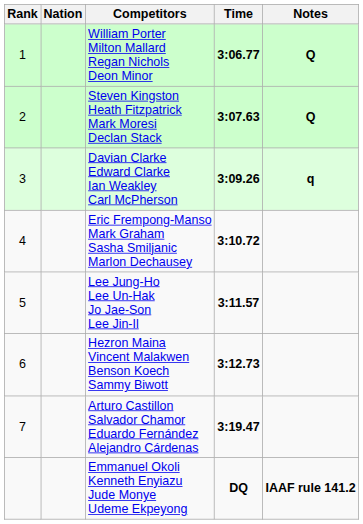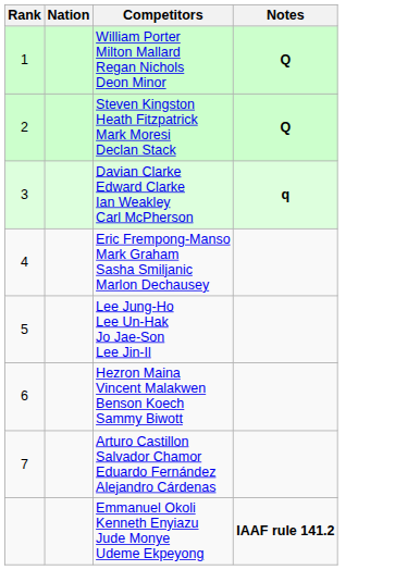 <table class="wikitable sortable" style="text-align:center">
 <tr>
 <th>Rank</th>
 <th>Nation</th>
 <th>Competitors</th>
-<th>Time</th>
 <th>Notes</th>
 </tr>
 <tr bgcolor=ccffcc>
 <td>1</td>
 <td align=left></td>
 <td align=left><a href='#'>William Porter</a><br><a href='#'>Milton Mallard</a><br><a href='#'>Regan Nichols</a><br><a href='#'>Deon Minor</a></td>
-<td><strong>3:06.77</strong></td>
 <td><strong>Q</strong></td>
 </tr>
 <tr bgcolor=ccffcc>
 <td>2</td>
 <td align=left></td>
 <td align=left><a href='#'>Steven Kingston</a><br><a href='#'>Heath Fitzpatrick</a><br><a href='#'>Mark Moresi</a><br><a href='#'>Declan Stack</a></td>
-<td><strong>3:07.63</strong></td>
 <td><strong>Q</strong></td>
 </tr>
 <tr bgcolor=ddffdd>
 <td>3</td>
 <td align=left></td>
 <td align=left><a href='#'>Davian Clarke</a><br><a href='#'>Edward Clarke</a><br><a href='#'>Ian Weakley</a><br><a href='#'>Carl McPherson</a></td>
-<td><strong>3:09.26</strong></td>
 <td><strong>q</strong></td>
 </tr>
 <tr>
 <td>4</td>
 <td align=left></td>
 <td align=left><a href='#'>Eric Frempong-Manso</a><br><a href='#'>Mark Graham</a><br><a href='#'>Sasha Smiljanic</a><br><a href='#'>Marlon Dechausey</a></td>
-<td><strong>3:10.72</strong></td>
 <td></td>
 </tr>
 <tr>
 <td>5</td>
 <td align=left></td>
 <td align=left><a href='#'>Lee Jung-Ho</a><br><a href='#'>Lee Un-Hak</a><br><a href='#'>Jo Jae-Son</a><br><a href='#'>Lee Jin-Il</a></td>
-<td><strong>3:11.57</strong></td>
 <td></td>
 </tr>
 <tr>
 <td>6</td>
 <td align=left></td>
 <td align=left><a href='#'>Hezron Maina</a><br><a href='#'>Vincent Malakwen</a><br><a href='#'>Benson Koech</a><br><a href='#'>Sammy Biwott</a></td>
-<td><strong>3:12.73</strong></td>
 <td></td>
 </tr>
 <tr>
 <td>7</td>
 <td align=left></td>
 <td align=left><a href='#'>Arturo Castillon</a><br><a href='#'>Salvador Chamor</a><br><a href='#'>Eduardo Fernández</a><br><a href='#'>Alejandro Cárdenas</a></td>
-<td><strong>3:19.47</strong></td>
 <td></td>
 </tr>
 <tr>
 <td></td>
 <td align=left></td>
 <td align=left><a href='#'>Emmanuel Okoli</a><br><a href='#'>Kenneth Enyiazu</a><br><a href='#'>Jude Monye</a><br><a href='#'>Udeme Ekpeyong</a></td>
-<td><strong>DQ</strong></td>
 <td><strong>IAAF rule 141.2</strong></td>
 </tr>
 </table>
